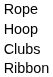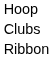 <table>
 <tr>
 <td></td>
-<td></td>
-<td></td>
-<td></td>
-</tr>
-<tr>
-<td>Rope</td>
 <td></td>
 <td></td>
 <td></td>
 </tr>
 <tr>
 <td>Hoop</td>
 <td></td>
 <td></td>
 <td></td>
 </tr>
 <tr>
 <td>Clubs</td>
 <td></td>
 <td></td>
 <td></td>
 </tr>
 <tr>
 <td>Ribbon</td>
 <td></td>
 <td></td>
 <td></td>
 </tr>
 </table>
